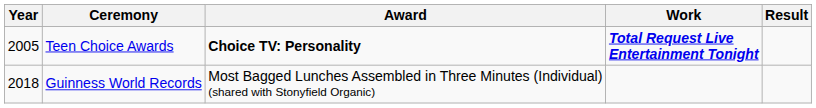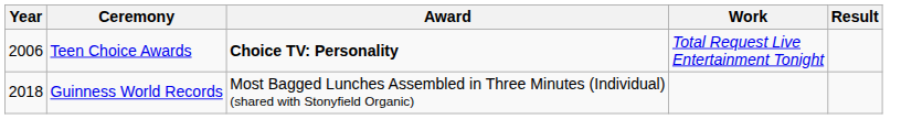 <table class="wikitable">
 <tr>
 <th>Year</th>
 <th>Ceremony</th>
 <th>Award</th>
 <th>Work</th>
 <th>Result</th>
 </tr>
 <tr>
-<td>2005</td>
+<td>2006</td>
 <td><a href='#'>Teen Choice Awards</a></td>
 <td><strong>Choice TV: Personality</strong></td>
-<td><strong><em><a href='#'>Total Request Live</a><br><a href='#'>Entertainment Tonight</a></em></strong></td>
+<td><em><a href='#'>Total Request Live</a><br><a href='#'>Entertainment Tonight</a></em></td>
 <td></td>
 </tr>
 <tr>
 <td>2018</td>
 <td><a href='#'>Guinness World Records</a></td>
 <td>Most Bagged Lunches Assembled in Three Minutes (Individual)<br><small>(shared with Stonyfield Organic)</small></td>
 <td></td>
 <td></td>
 </tr>
 </table>
